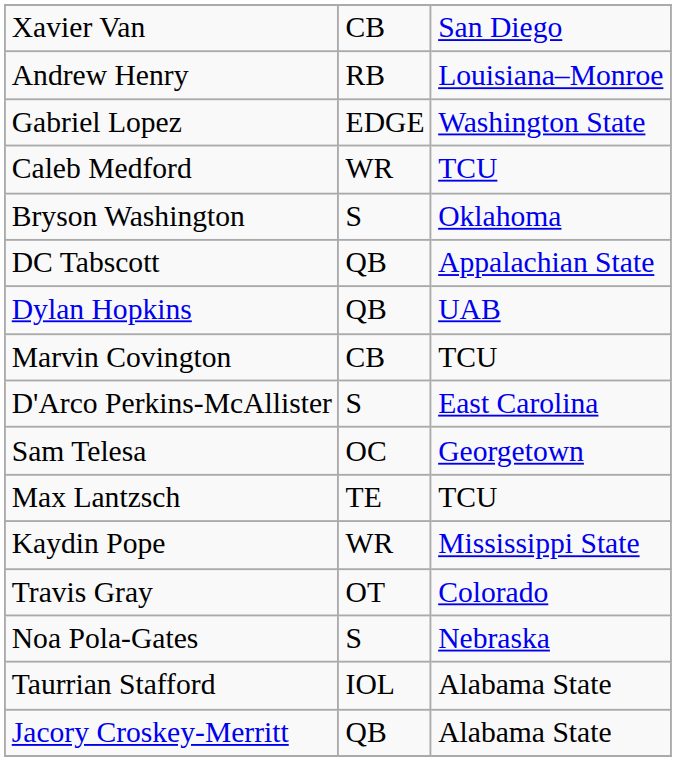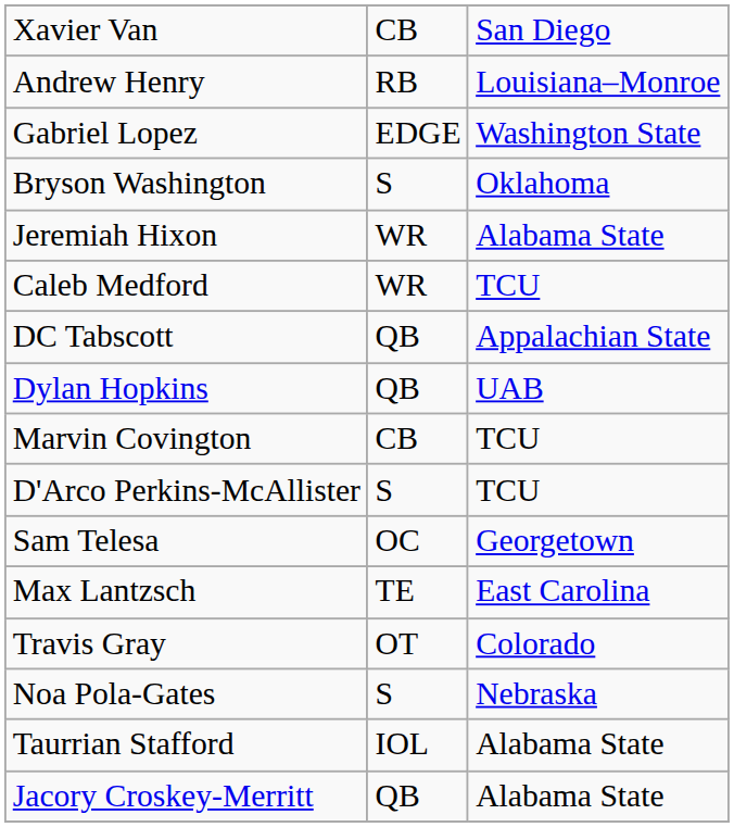 <table class="wikitable">
 <tr>
 </tr>
 <tr>
 <td>Xavier Van</td>
 <td>CB</td>
 <td><a href='#'>San Diego</a></td>
 </tr>
 <tr>
 <td>Andrew Henry</td>
 <td>RB</td>
 <td><a href='#'>Louisiana–Monroe</a></td>
 </tr>
 <tr>
 <td>Gabriel Lopez</td>
 <td>EDGE</td>
 <td><a href='#'>Washington State</a></td>
 </tr>
 <tr>
+<td>Bryson Washington</td>
+<td>S</td>
+<td><a href='#'>Oklahoma</a></td>
+</tr>
+<tr>
+<td>Jeremiah Hixon</td>
+<td>WR</td>
+<td><a href='#'>Alabama State</a></td>
+</tr>
+<tr>
 <td>Caleb Medford</td>
 <td>WR</td>
 <td><a href='#'>TCU</a></td>
-</tr>
-<tr>
-<td>Bryson Washington</td>
-<td>S</td>
-<td><a href='#'>Oklahoma</a></td>
 </tr>
 <tr>
 <td>DC Tabscott</td>
 <td>QB</td>
 <td><a href='#'>Appalachian State</a></td>
 </tr>
 <tr>
 <td><a href='#'>Dylan Hopkins</a></td>
 <td>QB</td>
 <td><a href='#'>UAB</a></td>
 </tr>
 <tr>
 <td>Marvin Covington</td>
 <td>CB</td>
 <td>TCU</td>
 </tr>
 <tr>
 <td>D'Arco Perkins-McAllister</td>
 <td>S</td>
-<td><a href='#'>East Carolina</a></td>
+<td>TCU</td>
 </tr>
 <tr>
 <td>Sam Telesa</td>
 <td>OC</td>
 <td><a href='#'>Georgetown</a></td>
 </tr>
 <tr>
 <td>Max Lantzsch</td>
 <td>TE</td>
-<td>TCU</td>
-</tr>
-<tr>
-<td>Kaydin Pope</td>
-<td>WR</td>
-<td><a href='#'>Mississippi State</a></td>
+<td><a href='#'>East Carolina</a></td>
 </tr>
 <tr>
 <td>Travis Gray</td>
 <td>OT</td>
 <td><a href='#'>Colorado</a></td>
 </tr>
 <tr>
 <td>Noa Pola-Gates</td>
 <td>S</td>
 <td><a href='#'>Nebraska</a></td>
 </tr>
 <tr>
 <td>Taurrian Stafford</td>
 <td>IOL</td>
 <td>Alabama State</td>
 </tr>
 <tr>
 <td><a href='#'>Jacory Croskey-Merritt</a></td>
 <td>QB</td>
 <td>Alabama State</td>
 </tr>
 <tr>
 </tr>
 </table>
